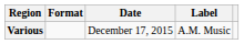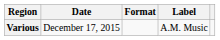 <table class="wikitable plainrowheaders">
 <tr>
 <th scope="col">Region</th>
+<th scope="col">Date</th>
 <th scope="col">Format</th>
-<th scope="col">Date</th>
 <th scope="col">Label</th>
 <th scope="col"></th>
 </tr>
 <tr>
 <th scope="row">Various</th>
+<td>December 17, 2015</td>
 <td></td>
-<td>December 17, 2015</td>
 <td>A.M. Music</td>
 <td style="text-align:center;"></td>
 </tr>
 </table>
